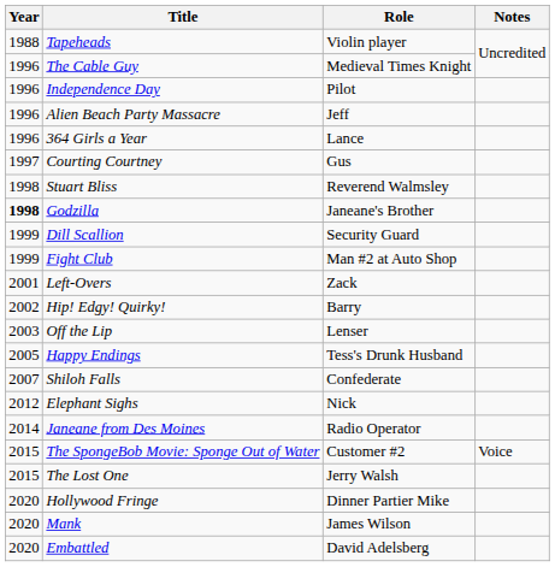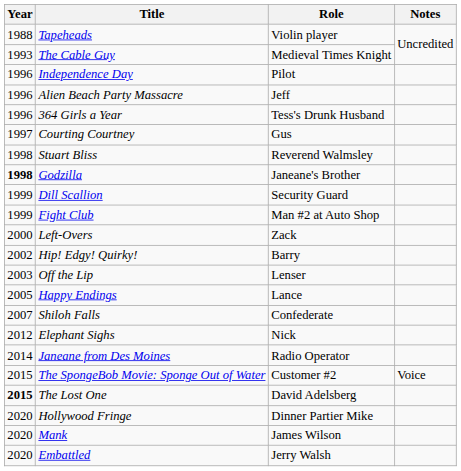 <table class="wikitable sortable">
 <tr>
 <th>Year</th>
 <th>Title</th>
 <th>Role</th>
 <th>Notes</th>
 </tr>
 <tr>
 <td>1988</td>
 <td><em><a href='#'>Tapeheads</a></em></td>
 <td>Violin player</td>
 <td rowspan="2">Uncredited</td>
 </tr>
 <tr>
-<td>1996</td>
+<td>1993</td>
 <td><em><a href='#'>The Cable Guy</a></em></td>
 <td>Medieval Times Knight</td>
 </tr>
 <tr>
 <td>1996</td>
 <td><a href='#'><em>Independence Day</em></a></td>
 <td>Pilot</td>
 <td></td>
 </tr>
 <tr>
 <td>1996</td>
 <td><em>Alien Beach Party Massacre</em></td>
 <td>Jeff</td>
 <td></td>
 </tr>
 <tr>
 <td>1996</td>
 <td><em>364 Girls a Year</em></td>
-<td>Lance</td>
+<td>Tess's Drunk Husband</td>
 <td></td>
 </tr>
 <tr>
 <td>1997</td>
 <td><em>Courting Courtney</em></td>
 <td>Gus</td>
 <td></td>
 </tr>
 <tr>
 <td>1998</td>
 <td><em>Stuart Bliss</em></td>
 <td>Reverend Walmsley</td>
 <td></td>
 </tr>
 <tr>
 <td><strong>1998</strong></td>
 <td><a href='#'><em>Godzilla</em></a></td>
 <td>Janeane's Brother</td>
 <td></td>
 </tr>
 <tr>
 <td>1999</td>
 <td><em><a href='#'>Dill Scallion</a></em></td>
 <td>Security Guard</td>
 <td></td>
 </tr>
 <tr>
 <td>1999</td>
 <td><em><a href='#'>Fight Club</a></em></td>
 <td>Man #2 at Auto Shop</td>
 <td></td>
 </tr>
 <tr>
-<td>2001</td>
+<td>2000</td>
 <td><em>Left-Overs</em></td>
 <td>Zack</td>
 <td></td>
 </tr>
 <tr>
 <td>2002</td>
 <td><em>Hip! Edgy! Quirky!</em></td>
 <td>Barry</td>
 <td></td>
 </tr>
 <tr>
 <td>2003</td>
 <td><em>Off the Lip</em></td>
 <td>Lenser</td>
 <td></td>
 </tr>
 <tr>
 <td>2005</td>
 <td><a href='#'><em>Happy Endings</em></a></td>
-<td>Tess's Drunk Husband</td>
+<td>Lance</td>
 <td></td>
 </tr>
 <tr>
 <td>2007</td>
 <td><em>Shiloh Falls</em></td>
 <td>Confederate</td>
 <td></td>
 </tr>
 <tr>
 <td>2012</td>
 <td><em>Elephant Sighs</em></td>
 <td>Nick</td>
 <td></td>
 </tr>
 <tr>
 <td>2014</td>
 <td><em><a href='#'>Janeane from Des Moines</a></em></td>
 <td>Radio Operator</td>
 <td></td>
 </tr>
 <tr>
 <td>2015</td>
 <td><em><a href='#'>The SpongeBob Movie: Sponge Out of Water</a></em></td>
 <td>Customer #2</td>
 <td>Voice</td>
 </tr>
 <tr>
-<td>2015</td>
+<td><strong>2015</strong></td>
 <td><em>The Lost One</em></td>
-<td>Jerry Walsh</td>
+<td>David Adelsberg</td>
 <td></td>
 </tr>
 <tr>
 <td>2020</td>
 <td><em>Hollywood Fringe</em></td>
 <td>Dinner Partier Mike</td>
 <td></td>
 </tr>
 <tr>
 <td>2020</td>
 <td><em><a href='#'>Mank</a></em></td>
 <td>James Wilson</td>
 <td></td>
 </tr>
 <tr>
 <td>2020</td>
 <td><a href='#'><em>Embattled</em></a></td>
-<td>David Adelsberg</td>
+<td>Jerry Walsh</td>
 <td></td>
 </tr>
 </table>
